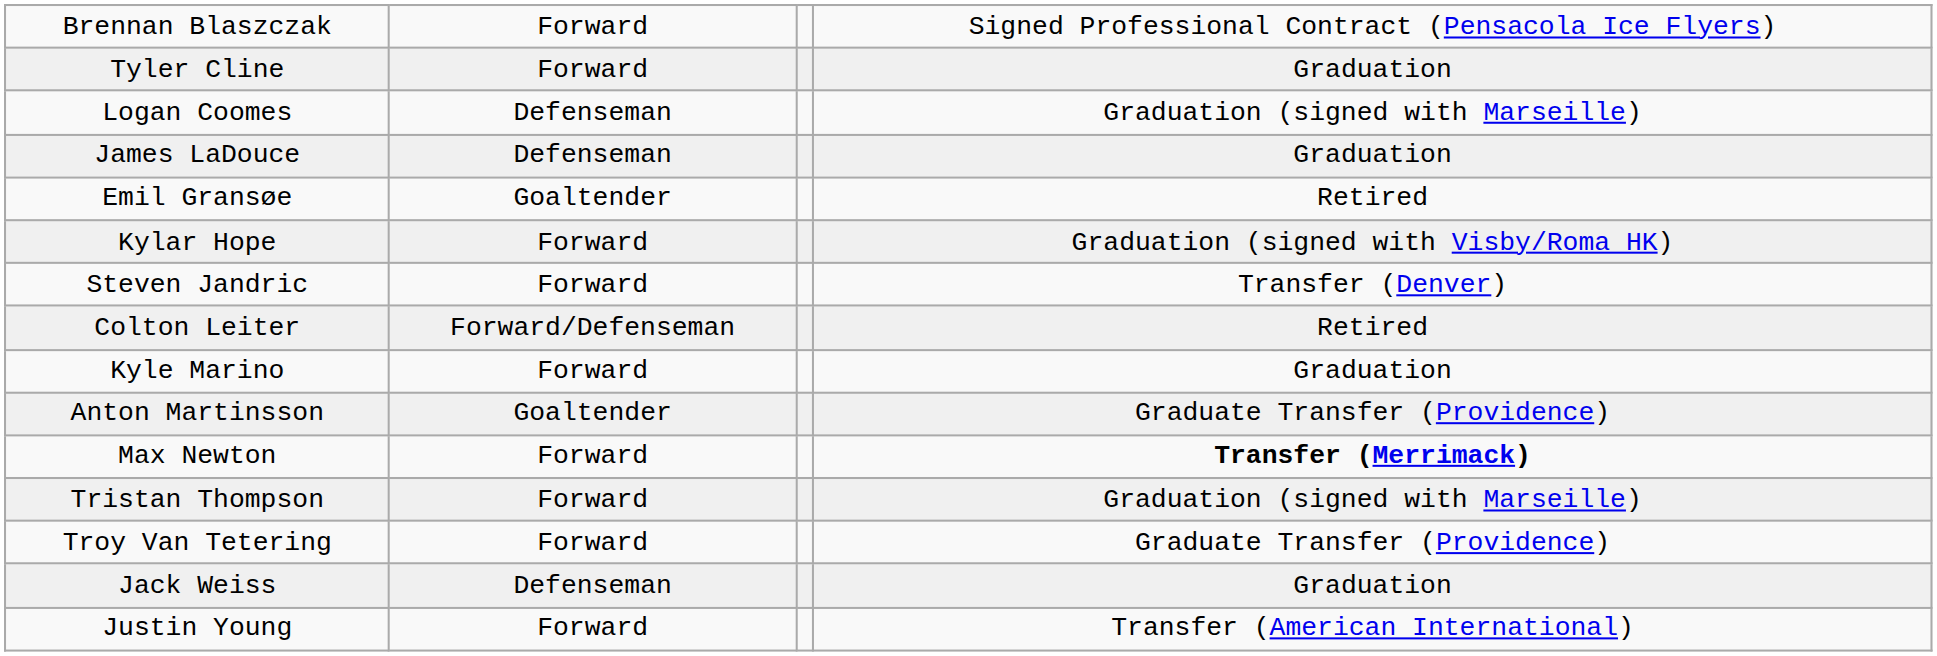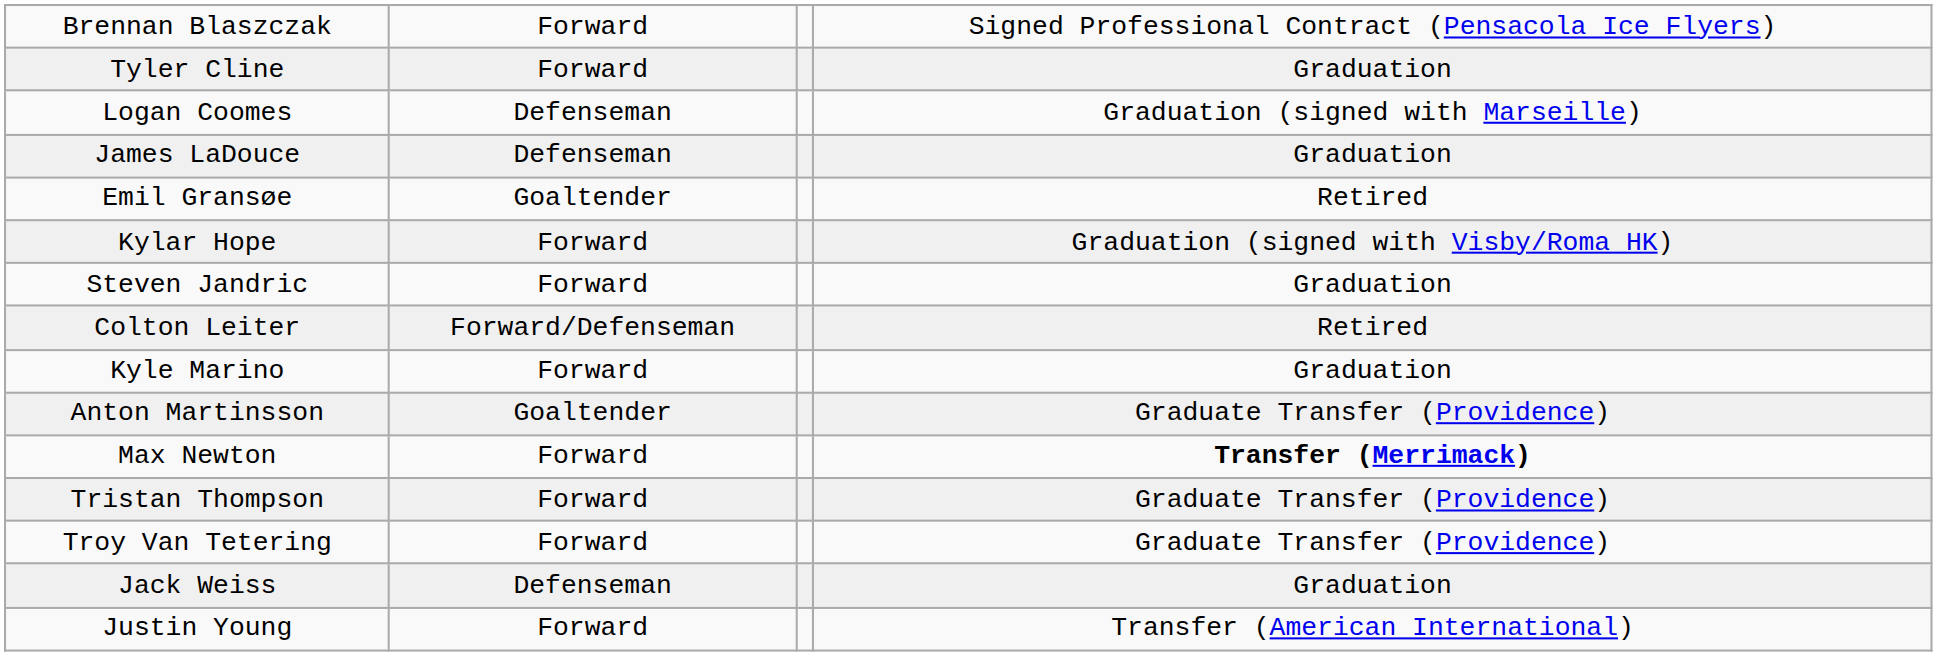 <table class="wikitable" width="60%">
 <tr align="center" bgcolor="">
 <td>Brennan Blaszczak</td>
 <td>Forward</td>
 <td></td>
 <td>Signed Professional Contract (<a href='#'>Pensacola Ice Flyers</a>)</td>
 </tr>
 <tr align="center" bgcolor="f0f0f0">
 <td>Tyler Cline</td>
 <td>Forward</td>
 <td></td>
 <td>Graduation</td>
 </tr>
 <tr align="center" bgcolor="">
 <td>Logan Coomes</td>
 <td>Defenseman</td>
 <td></td>
 <td>Graduation (signed with <a href='#'>Marseille</a>)</td>
 </tr>
 <tr align="center" bgcolor="f0f0f0">
 <td>James LaDouce</td>
 <td>Defenseman</td>
 <td></td>
 <td>Graduation</td>
 </tr>
 <tr align="center" bgcolor="">
 <td>Emil Gransøe</td>
 <td>Goaltender</td>
 <td></td>
 <td>Retired</td>
 </tr>
 <tr align="center" bgcolor="f0f0f0">
 <td>Kylar Hope</td>
 <td>Forward</td>
 <td></td>
 <td>Graduation (signed with <a href='#'>Visby/Roma HK</a>)</td>
 </tr>
 <tr align="center" bgcolor="">
 <td>Steven Jandric</td>
 <td>Forward</td>
 <td></td>
-<td>Transfer (<a href='#'>Denver</a>)</td>
+<td>Graduation</td>
 </tr>
 <tr align="center" bgcolor="f0f0f0">
 <td>Colton Leiter</td>
 <td>Forward/Defenseman</td>
 <td></td>
 <td>Retired</td>
 </tr>
 <tr align="center" bgcolor="">
 <td>Kyle Marino</td>
 <td>Forward</td>
 <td></td>
 <td>Graduation</td>
 </tr>
 <tr align="center" bgcolor="f0f0f0">
 <td>Anton Martinsson</td>
 <td>Goaltender</td>
 <td></td>
 <td>Graduate Transfer (<a href='#'>Providence</a>)</td>
 </tr>
 <tr align="center" bgcolor="">
 <td>Max Newton</td>
 <td>Forward</td>
 <td></td>
 <td><strong>Transfer (<a href='#'>Merrimack</a>)</strong></td>
 </tr>
 <tr align="center" bgcolor="f0f0f0">
 <td>Tristan Thompson</td>
 <td>Forward</td>
 <td></td>
-<td>Graduation (signed with <a href='#'>Marseille</a>)</td>
+<td>Graduate Transfer (<a href='#'>Providence</a>)</td>
 </tr>
 <tr align="center" bgcolor="">
 <td>Troy Van Tetering</td>
 <td>Forward</td>
 <td></td>
 <td>Graduate Transfer (<a href='#'>Providence</a>)</td>
 </tr>
 <tr align="center" bgcolor="f0f0f0">
 <td>Jack Weiss</td>
 <td>Defenseman</td>
 <td></td>
 <td>Graduation</td>
 </tr>
 <tr align="center" bgcolor="">
 <td>Justin Young</td>
 <td>Forward</td>
 <td></td>
 <td>Transfer (<a href='#'>American International</a>)</td>
 </tr>
 </table>
